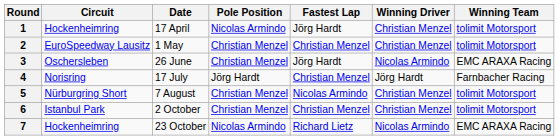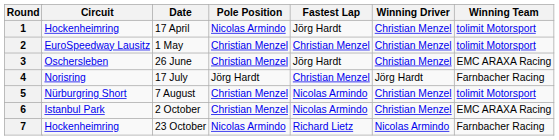 <table class="wikitable" style="font-size: 85%">
 <tr>
 <th colspan=2>Round</th>
 <th>Circuit</th>
 <th>Date</th>
 <th>Pole Position</th>
 <th>Fastest Lap</th>
 <th>Winning Driver</th>
 <th>Winning Team</th>
 </tr>
 <tr>
 <th colspan=2>1</th>
 <td> <a href='#'>Hockenheimring</a></td>
 <td>17 April</td>
 <td> <a href='#'>Nicolas Armindo</a></td>
 <td> Jörg Hardt</td>
 <td> <a href='#'>Christian Menzel</a></td>
 <td> <a href='#'>tolimit Motorsport</a></td>
 </tr>
 <tr>
 <th colspan=2>2</th>
 <td> <a href='#'>EuroSpeedway Lausitz</a></td>
 <td>1 May</td>
 <td> <a href='#'>Christian Menzel</a></td>
 <td> <a href='#'>Christian Menzel</a></td>
 <td> <a href='#'>Christian Menzel</a></td>
 <td> <a href='#'>tolimit Motorsport</a></td>
 </tr>
 <tr>
 <th colspan=2>3</th>
 <td> <a href='#'>Oschersleben</a></td>
 <td>26 June</td>
 <td> <a href='#'>Christian Menzel</a></td>
 <td> Jörg Hardt</td>
-<td> <a href='#'>Nicolas Armindo</a></td>
+<td> <a href='#'>Christian Menzel</a></td>
 <td> EMC ARAXA Racing</td>
 </tr>
 <tr>
 <th colspan=2>4</th>
 <td> <a href='#'>Norisring</a></td>
 <td>17 July</td>
 <td> Jörg Hardt</td>
 <td> <a href='#'>Christian Menzel</a></td>
 <td> Jörg Hardt</td>
 <td> Farnbacher Racing</td>
 </tr>
 <tr>
 <th colspan=2>5</th>
 <td> <a href='#'>Nürburgring Short</a></td>
 <td>7 August</td>
 <td> <a href='#'>Christian Menzel</a></td>
 <td> <a href='#'>Nicolas Armindo</a></td>
 <td> <a href='#'>Christian Menzel</a></td>
 <td> <a href='#'>tolimit Motorsport</a></td>
 </tr>
 <tr>
 <th colspan=2>6</th>
 <td> <a href='#'>Istanbul Park</a></td>
 <td>2 October</td>
 <td> <a href='#'>Christian Menzel</a></td>
+<td> <a href='#'>Nicolas Armindo</a></td>
 <td> <a href='#'>Christian Menzel</a></td>
-<td> <a href='#'>Christian Menzel</a></td>
-<td> <a href='#'>tolimit Motorsport</a></td>
+<td> EMC ARAXA Racing</td>
 </tr>
 <tr>
 <th colspan=2>7</th>
 <td> <a href='#'>Hockenheimring</a></td>
 <td>23 October</td>
 <td> <a href='#'>Nicolas Armindo</a></td>
 <td> <a href='#'>Richard Lietz</a></td>
 <td> <a href='#'>Nicolas Armindo</a></td>
-<td> EMC ARAXA Racing</td>
+<td> Farnbacher Racing</td>
 </tr>
 </table>
